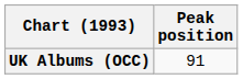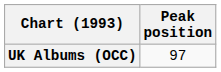 <table class="wikitable plainrowheaders" style="text-align:center">
 <tr>
 <th scope="col">Chart (1993)</th>
 <th scope="col">Peak<br> position</th>
 </tr>
 <tr>
 <th scope="row">UK Albums (OCC)</th>
-<td>91</td>
+<td>97</td>
 </tr>
 </table>
